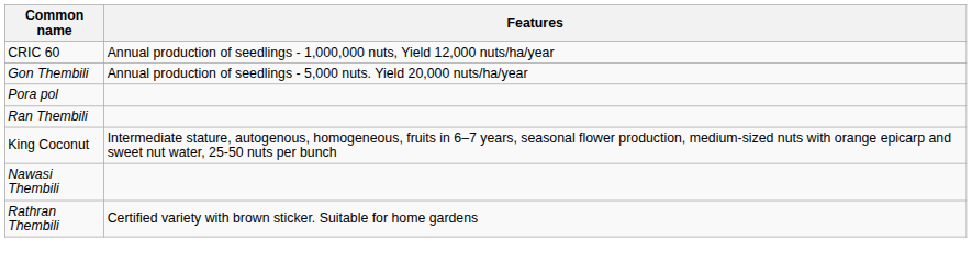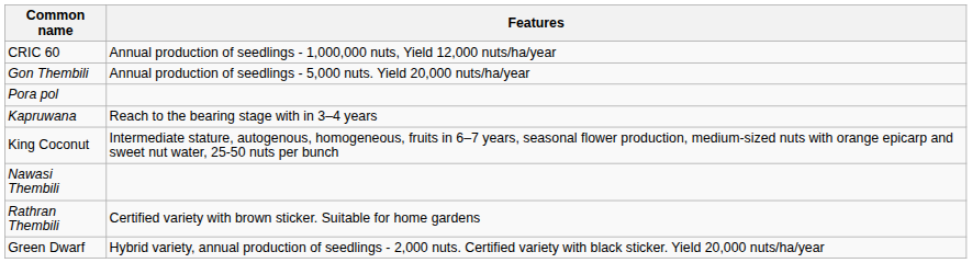 <table class="wikitable" style="width:90%;">
 <tr>
 <th>Common name</th>
 <th>Features</th>
 </tr>
 <tr>
 <td>CRIC 60</td>
 <td>Annual production of seedlings - 1,000,000 nuts, Yield 12,000 nuts/ha/year</td>
 </tr>
 <tr>
 <td><em>Gon Thembili</em></td>
 <td>Annual production of seedlings - 5,000 nuts. Yield 20,000 nuts/ha/year</td>
 </tr>
 <tr>
 <td><em>Pora pol</em></td>
 <td></td>
 </tr>
 <tr>
-<td><em>Ran Thembili</em></td>
-<td></td>
+<td><em>Kapruwana</em></td>
+<td>Reach to the bearing stage with in 3–4 years</td>
 </tr>
 <tr>
 <td>King Coconut</td>
 <td>Intermediate stature, autogenous, homogeneous, fruits in 6–7 years, seasonal flower production, medium-sized nuts with orange epicarp and sweet nut water, 25-50 nuts per bunch</td>
 </tr>
 <tr>
 <td><em>Nawasi Thembili</em></td>
 <td></td>
 </tr>
 <tr>
 <td><em>Rathran Thembili</em></td>
 <td>Certified variety with brown sticker. Suitable for home gardens</td>
 </tr>
+<tr>
+<td>Green Dwarf</td>
+<td>Hybrid variety, annual production of seedlings - 2,000 nuts. Certified variety with black sticker. Yield 20,000 nuts/ha/year</td>
+</tr>
 </table>
